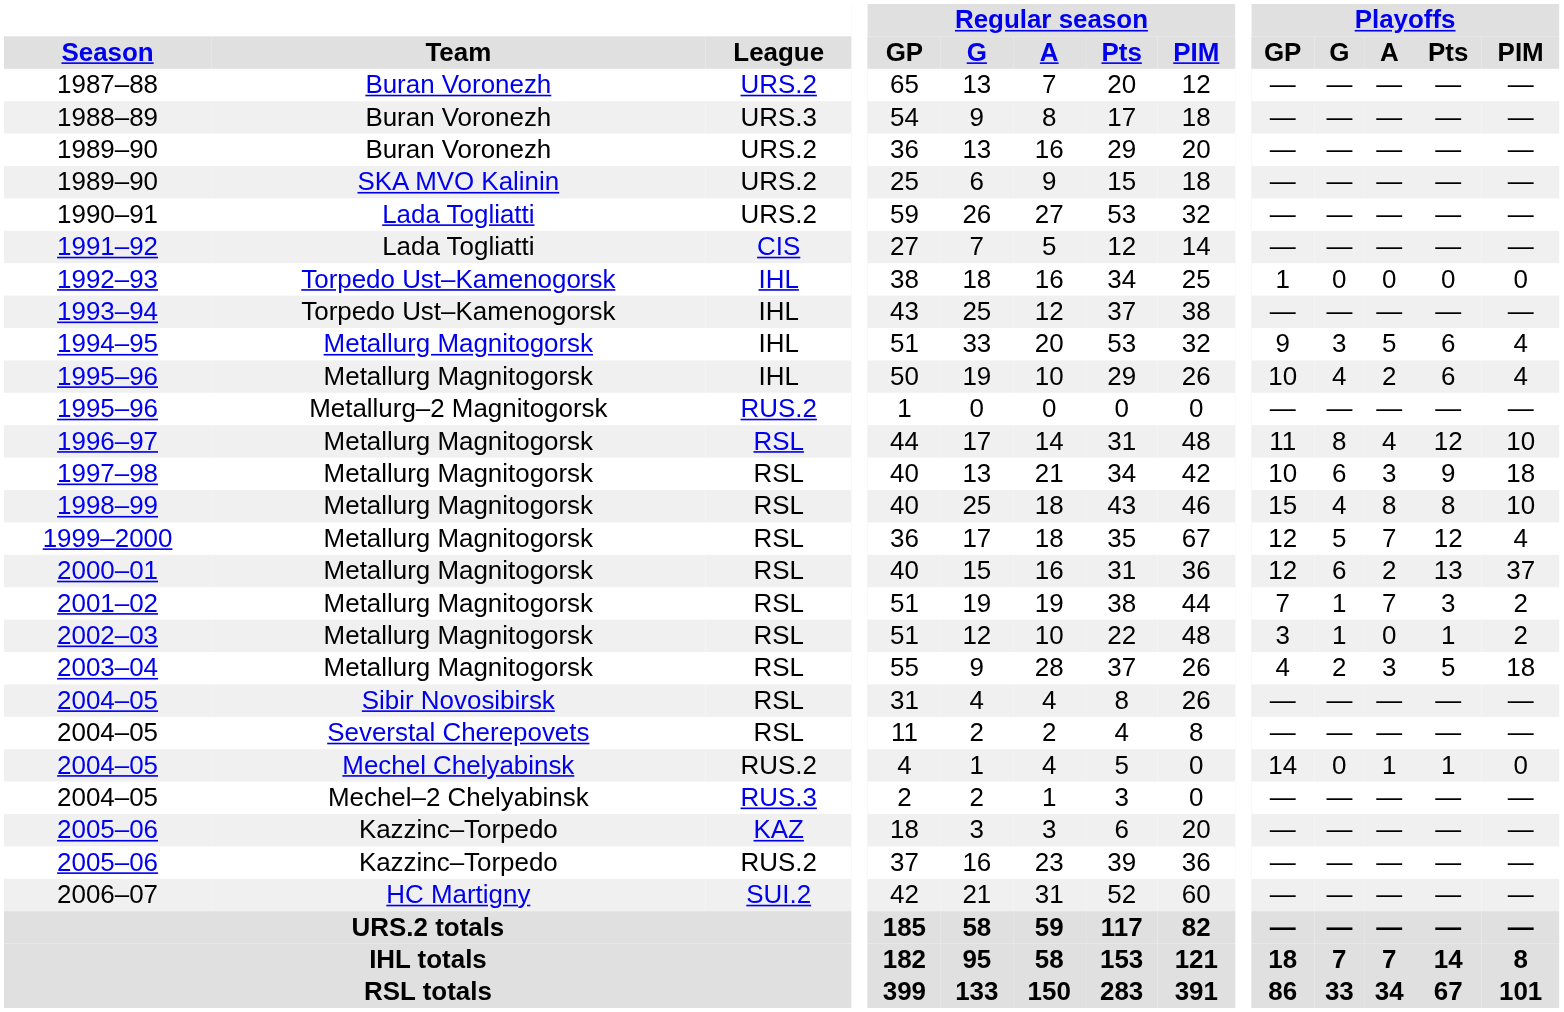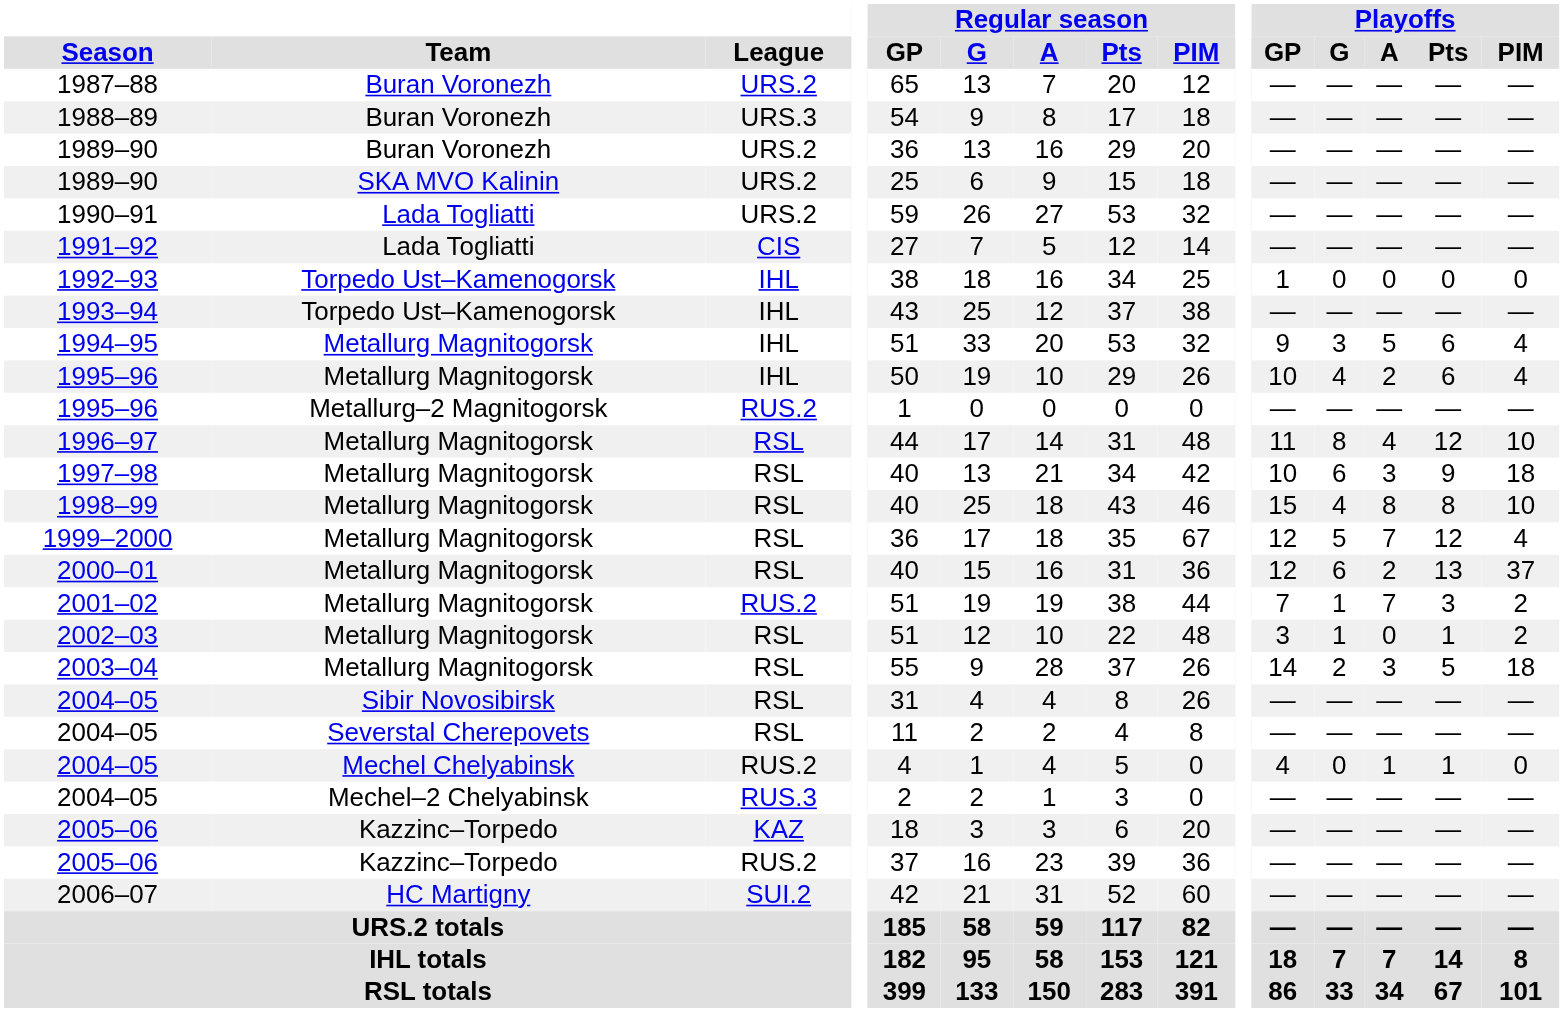 <table border="0" cellpadding="1" cellspacing="0" style="text-align:center; width:60em">
 <tr bgcolor="#e0e0e0">
 <th colspan="3" bgcolor="#ffffff"> </th>
 <th rowspan="99" bgcolor="#ffffff"> </th>
 <th colspan="5"><a href='#'>Regular season</a></th>
 <th rowspan="99" bgcolor="#ffffff"> </th>
 <th colspan="5"><a href='#'>Playoffs</a></th>
 </tr>
 <tr bgcolor="#e0e0e0">
 <th><a href='#'>Season</a></th>
 <th>Team</th>
 <th>League</th>
 <th>GP</th>
 <th><a href='#'>G</a></th>
 <th><a href='#'>A</a></th>
 <th><a href='#'>Pts</a></th>
 <th><a href='#'>PIM</a></th>
 <th>GP</th>
 <th>G</th>
 <th>A</th>
 <th>Pts</th>
 <th>PIM</th>
 </tr>
 <tr>
 <td>1987–88</td>
 <td><a href='#'>Buran Voronezh</a></td>
 <td><a href='#'>URS.2</a></td>
 <td>65</td>
 <td>13</td>
 <td>7</td>
 <td>20</td>
 <td>12</td>
 <td>—</td>
 <td>—</td>
 <td>—</td>
 <td>—</td>
 <td>—</td>
 </tr>
 <tr bgcolor="#f0f0f0">
 <td>1988–89</td>
 <td>Buran Voronezh</td>
 <td>URS.3</td>
 <td>54</td>
 <td>9</td>
 <td>8</td>
 <td>17</td>
 <td>18</td>
 <td>—</td>
 <td>—</td>
 <td>—</td>
 <td>—</td>
 <td>—</td>
 </tr>
 <tr>
 <td>1989–90</td>
 <td>Buran Voronezh</td>
 <td>URS.2</td>
 <td>36</td>
 <td>13</td>
 <td>16</td>
 <td>29</td>
 <td>20</td>
 <td>—</td>
 <td>—</td>
 <td>—</td>
 <td>—</td>
 <td>—</td>
 </tr>
 <tr bgcolor="#f0f0f0">
 <td>1989–90</td>
 <td><a href='#'>SKA MVO Kalinin</a></td>
 <td>URS.2</td>
 <td>25</td>
 <td>6</td>
 <td>9</td>
 <td>15</td>
 <td>18</td>
 <td>—</td>
 <td>—</td>
 <td>—</td>
 <td>—</td>
 <td>—</td>
 </tr>
 <tr>
 <td>1990–91</td>
 <td><a href='#'>Lada Togliatti</a></td>
 <td>URS.2</td>
 <td>59</td>
 <td>26</td>
 <td>27</td>
 <td>53</td>
 <td>32</td>
 <td>—</td>
 <td>—</td>
 <td>—</td>
 <td>—</td>
 <td>—</td>
 </tr>
 <tr bgcolor="#f0f0f0">
 <td><a href='#'>1991–92</a></td>
 <td>Lada Togliatti</td>
 <td><a href='#'>CIS</a></td>
 <td>27</td>
 <td>7</td>
 <td>5</td>
 <td>12</td>
 <td>14</td>
 <td>—</td>
 <td>—</td>
 <td>—</td>
 <td>—</td>
 <td>—</td>
 </tr>
 <tr>
 <td><a href='#'>1992–93</a></td>
 <td><a href='#'>Torpedo Ust–Kamenogorsk</a></td>
 <td><a href='#'>IHL</a></td>
 <td>38</td>
 <td>18</td>
 <td>16</td>
 <td>34</td>
 <td>25</td>
 <td>1</td>
 <td>0</td>
 <td>0</td>
 <td>0</td>
 <td>0</td>
 </tr>
 <tr bgcolor="#f0f0f0">
 <td><a href='#'>1993–94</a></td>
 <td>Torpedo Ust–Kamenogorsk</td>
 <td>IHL</td>
 <td>43</td>
 <td>25</td>
 <td>12</td>
 <td>37</td>
 <td>38</td>
 <td>—</td>
 <td>—</td>
 <td>—</td>
 <td>—</td>
 <td>—</td>
 </tr>
 <tr>
 <td><a href='#'>1994–95</a></td>
 <td><a href='#'>Metallurg Magnitogorsk</a></td>
 <td>IHL</td>
 <td>51</td>
 <td>33</td>
 <td>20</td>
 <td>53</td>
 <td>32</td>
 <td>9</td>
 <td>3</td>
 <td>5</td>
 <td>6</td>
 <td>4</td>
 </tr>
 <tr bgcolor="#f0f0f0">
 <td><a href='#'>1995–96</a></td>
 <td>Metallurg Magnitogorsk</td>
 <td>IHL</td>
 <td>50</td>
 <td>19</td>
 <td>10</td>
 <td>29</td>
 <td>26</td>
 <td>10</td>
 <td>4</td>
 <td>2</td>
 <td>6</td>
 <td>4</td>
 </tr>
 <tr>
 <td><a href='#'>1995–96</a></td>
 <td>Metallurg–2 Magnitogorsk</td>
 <td><a href='#'>RUS.2</a></td>
 <td>1</td>
 <td>0</td>
 <td>0</td>
 <td>0</td>
 <td>0</td>
 <td>—</td>
 <td>—</td>
 <td>—</td>
 <td>—</td>
 <td>—</td>
 </tr>
 <tr bgcolor="#f0f0f0">
 <td><a href='#'>1996–97</a></td>
 <td>Metallurg Magnitogorsk</td>
 <td><a href='#'>RSL</a></td>
 <td>44</td>
 <td>17</td>
 <td>14</td>
 <td>31</td>
 <td>48</td>
 <td>11</td>
 <td>8</td>
 <td>4</td>
 <td>12</td>
 <td>10</td>
 </tr>
 <tr>
 <td><a href='#'>1997–98</a></td>
 <td>Metallurg Magnitogorsk</td>
 <td>RSL</td>
 <td>40</td>
 <td>13</td>
 <td>21</td>
 <td>34</td>
 <td>42</td>
 <td>10</td>
 <td>6</td>
 <td>3</td>
 <td>9</td>
 <td>18</td>
 </tr>
 <tr bgcolor="#f0f0f0">
 <td><a href='#'>1998–99</a></td>
 <td>Metallurg Magnitogorsk</td>
 <td>RSL</td>
 <td>40</td>
 <td>25</td>
 <td>18</td>
 <td>43</td>
 <td>46</td>
 <td>15</td>
 <td>4</td>
 <td>8</td>
 <td>8</td>
 <td>10</td>
 </tr>
 <tr>
 <td><a href='#'>1999–2000</a></td>
 <td>Metallurg Magnitogorsk</td>
 <td>RSL</td>
 <td>36</td>
 <td>17</td>
 <td>18</td>
 <td>35</td>
 <td>67</td>
 <td>12</td>
 <td>5</td>
 <td>7</td>
 <td>12</td>
 <td>4</td>
 </tr>
 <tr bgcolor="#f0f0f0">
 <td><a href='#'>2000–01</a></td>
 <td>Metallurg Magnitogorsk</td>
 <td>RSL</td>
 <td>40</td>
 <td>15</td>
 <td>16</td>
 <td>31</td>
 <td>36</td>
 <td>12</td>
 <td>6</td>
 <td>2</td>
 <td>13</td>
 <td>37</td>
 </tr>
 <tr>
 <td><a href='#'>2001–02</a></td>
 <td>Metallurg Magnitogorsk</td>
-<td>RSL</td>
+<td><a href='#'>RUS.2</a></td>
 <td>51</td>
 <td>19</td>
 <td>19</td>
 <td>38</td>
 <td>44</td>
 <td>7</td>
 <td>1</td>
 <td>7</td>
 <td>3</td>
 <td>2</td>
 </tr>
 <tr bgcolor="#f0f0f0">
 <td><a href='#'>2002–03</a></td>
 <td>Metallurg Magnitogorsk</td>
 <td>RSL</td>
 <td>51</td>
 <td>12</td>
 <td>10</td>
 <td>22</td>
 <td>48</td>
 <td>3</td>
 <td>1</td>
 <td>0</td>
 <td>1</td>
 <td>2</td>
 </tr>
 <tr>
 <td><a href='#'>2003–04</a></td>
 <td>Metallurg Magnitogorsk</td>
 <td>RSL</td>
 <td>55</td>
 <td>9</td>
 <td>28</td>
 <td>37</td>
 <td>26</td>
-<td>4</td>
+<td>14</td>
 <td>2</td>
 <td>3</td>
 <td>5</td>
 <td>18</td>
 </tr>
 <tr bgcolor="#f0f0f0">
 <td><a href='#'>2004–05</a></td>
 <td><a href='#'>Sibir Novosibirsk</a></td>
 <td>RSL</td>
 <td>31</td>
 <td>4</td>
 <td>4</td>
 <td>8</td>
 <td>26</td>
 <td>—</td>
 <td>—</td>
 <td>—</td>
 <td>—</td>
 <td>—</td>
 </tr>
 <tr>
 <td>2004–05</td>
 <td><a href='#'>Severstal Cherepovets</a></td>
 <td>RSL</td>
 <td>11</td>
 <td>2</td>
 <td>2</td>
 <td>4</td>
 <td>8</td>
 <td>—</td>
 <td>—</td>
 <td>—</td>
 <td>—</td>
 <td>—</td>
 </tr>
 <tr bgcolor="#f0f0f0">
 <td><a href='#'>2004–05</a></td>
 <td><a href='#'>Mechel Chelyabinsk</a></td>
 <td>RUS.2</td>
 <td>4</td>
 <td>1</td>
 <td>4</td>
 <td>5</td>
 <td>0</td>
-<td>14</td>
+<td>4</td>
 <td>0</td>
 <td>1</td>
 <td>1</td>
 <td>0</td>
 </tr>
 <tr>
 <td>2004–05</td>
 <td>Mechel–2 Chelyabinsk</td>
 <td><a href='#'>RUS.3</a></td>
 <td>2</td>
 <td>2</td>
 <td>1</td>
 <td>3</td>
 <td>0</td>
 <td>—</td>
 <td>—</td>
 <td>—</td>
 <td>—</td>
 <td>—</td>
 </tr>
 <tr bgcolor="#f0f0f0">
 <td><a href='#'>2005–06</a></td>
 <td>Kazzinc–Torpedo</td>
 <td><a href='#'>KAZ</a></td>
 <td>18</td>
 <td>3</td>
 <td>3</td>
 <td>6</td>
 <td>20</td>
 <td>—</td>
 <td>—</td>
 <td>—</td>
 <td>—</td>
 <td>—</td>
 </tr>
 <tr>
 <td><a href='#'>2005–06</a></td>
 <td>Kazzinc–Torpedo</td>
 <td>RUS.2</td>
 <td>37</td>
 <td>16</td>
 <td>23</td>
 <td>39</td>
 <td>36</td>
 <td>—</td>
 <td>—</td>
 <td>—</td>
 <td>—</td>
 <td>—</td>
 </tr>
 <tr bgcolor="#f0f0f0">
 <td>2006–07</td>
 <td><a href='#'>HC Martigny</a></td>
 <td><a href='#'>SUI.2</a></td>
 <td>42</td>
 <td>21</td>
 <td>31</td>
 <td>52</td>
 <td>60</td>
 <td>—</td>
 <td>—</td>
 <td>—</td>
 <td>—</td>
 <td>—</td>
 </tr>
 <tr bgcolor="#e0e0e0">
 <th colspan="3">URS.2 totals</th>
 <th>185</th>
 <th>58</th>
 <th>59</th>
 <th>117</th>
 <th>82</th>
 <th>—</th>
 <th>—</th>
 <th>—</th>
 <th>—</th>
 <th>—</th>
 </tr>
 <tr bgcolor="#e0e0e0">
 <th colspan="3">IHL totals</th>
 <th>182</th>
 <th>95</th>
 <th>58</th>
 <th>153</th>
 <th>121</th>
 <th>18</th>
 <th>7</th>
 <th>7</th>
 <th>14</th>
 <th>8</th>
 </tr>
 <tr bgcolor="#e0e0e0">
 <th colspan="3">RSL totals</th>
 <th>399</th>
 <th>133</th>
 <th>150</th>
 <th>283</th>
 <th>391</th>
 <th>86</th>
 <th>33</th>
 <th>34</th>
 <th>67</th>
 <th>101</th>
 </tr>
 </table>
